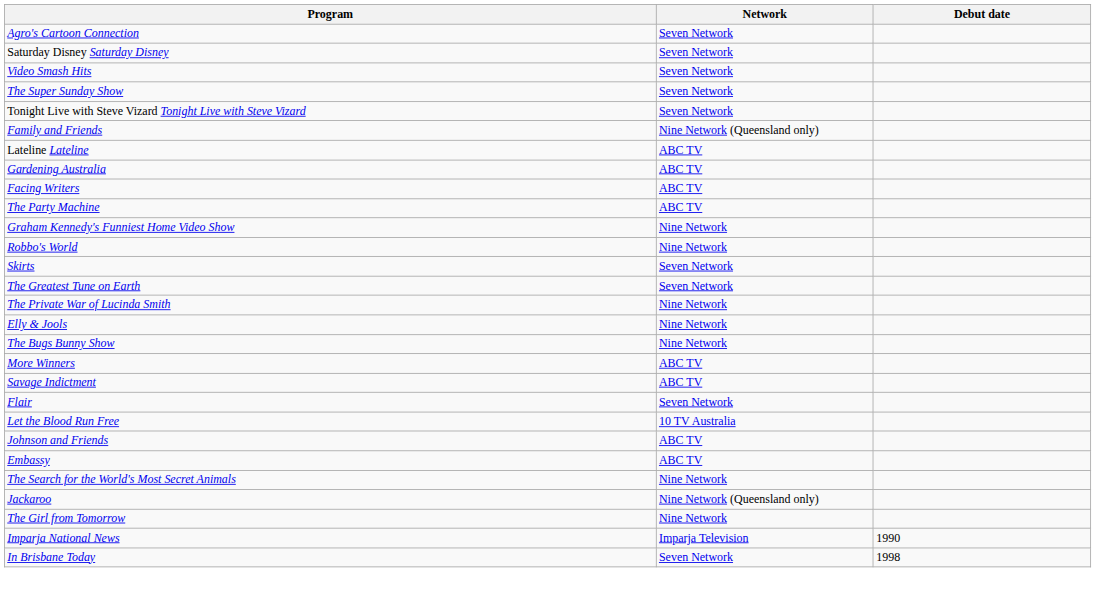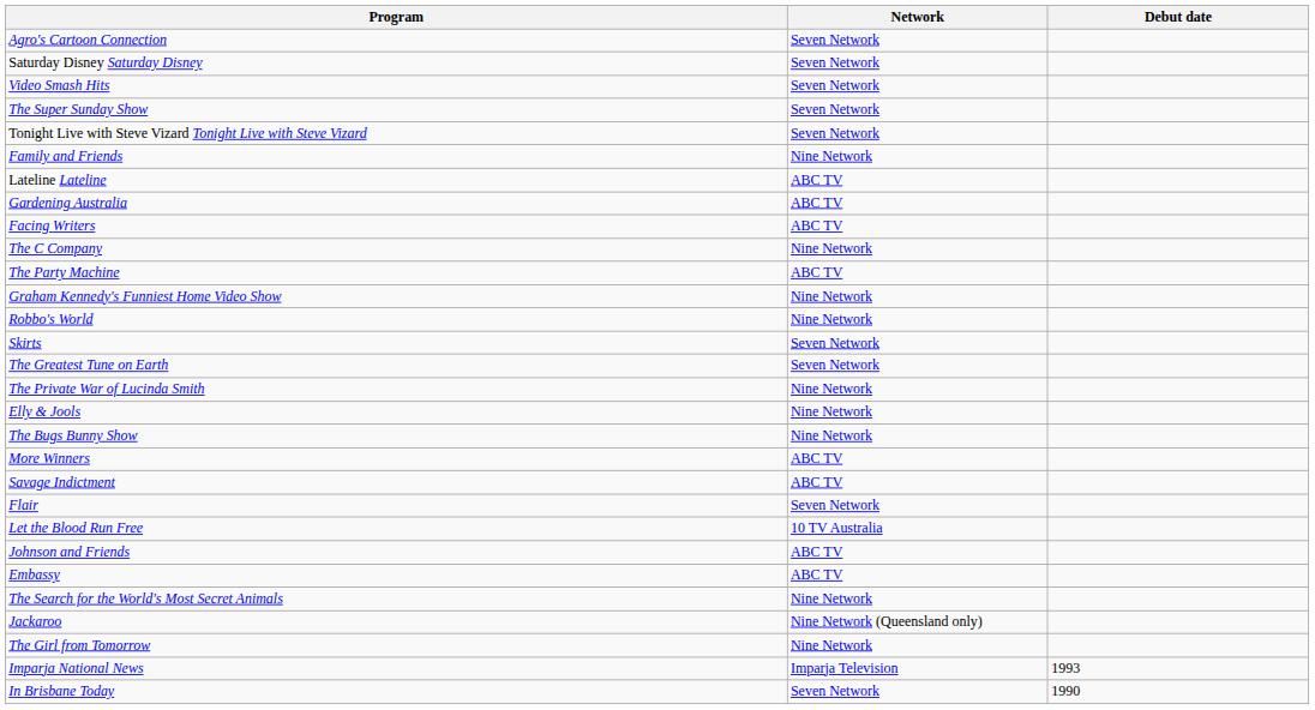 <table class="wikitable sortable" width="100%" style="font-size:87%;">
 <tr bgcolor="#efefef">
 <th width=60%>Program</th>
 <th width=20%>Network</th>
 <th width=20%>Debut date</th>
 </tr>
 <tr>
 <td><em><a href='#'>Agro's Cartoon Connection</a></em></td>
 <td><a href='#'>Seven Network</a></td>
 <td></td>
 </tr>
 <tr>
 <td><span>Saturday Disney</span> <em><a href='#'>Saturday Disney</a></em></td>
 <td><a href='#'>Seven Network</a></td>
 <td></td>
 </tr>
 <tr>
 <td><em><a href='#'>Video Smash Hits</a></em></td>
 <td><a href='#'>Seven Network</a></td>
 <td></td>
 </tr>
 <tr>
 <td><em><a href='#'>The Super Sunday Show</a></em></td>
 <td><a href='#'>Seven Network</a></td>
 <td></td>
 </tr>
 <tr>
 <td><span>Tonight Live with Steve Vizard</span> <em><a href='#'>Tonight Live with Steve Vizard</a></em></td>
 <td><a href='#'>Seven Network</a></td>
 <td></td>
 </tr>
 <tr>
 <td><em><a href='#'>Family and Friends</a></em></td>
-<td><a href='#'>Nine Network</a> (Queensland only)</td>
+<td><a href='#'>Nine Network</a></td>
 <td></td>
 </tr>
 <tr>
 <td><span>Lateline</span> <em><a href='#'>Lateline</a></em></td>
 <td><a href='#'>ABC TV</a></td>
 <td></td>
 </tr>
 <tr>
 <td><em><a href='#'>Gardening Australia</a></em></td>
 <td><a href='#'>ABC TV</a></td>
 <td></td>
 </tr>
 <tr>
 <td><em><a href='#'>Facing Writers</a></em></td>
 <td><a href='#'>ABC TV</a></td>
+<td></td>
+</tr>
+<tr>
+<td><em><a href='#'>The C Company</a></em></td>
+<td><a href='#'>Nine Network</a></td>
 <td></td>
 </tr>
 <tr>
 <td><em><a href='#'>The Party Machine</a></em></td>
 <td><a href='#'>ABC TV</a></td>
 <td></td>
 </tr>
 <tr>
 <td><em><a href='#'>Graham Kennedy's Funniest Home Video Show</a></em></td>
 <td><a href='#'>Nine Network</a></td>
 <td></td>
 </tr>
 <tr>
 <td><em><a href='#'>Robbo's World</a></em></td>
 <td><a href='#'>Nine Network</a></td>
 <td></td>
 </tr>
 <tr>
 <td><em><a href='#'>Skirts</a></em></td>
 <td><a href='#'>Seven Network</a></td>
 <td></td>
 </tr>
 <tr>
 <td><em><a href='#'>The Greatest Tune on Earth</a></em></td>
 <td><a href='#'>Seven Network</a></td>
 <td></td>
 </tr>
 <tr>
 <td><em><a href='#'>The Private War of Lucinda Smith</a></em></td>
 <td><a href='#'>Nine Network</a></td>
 <td></td>
 </tr>
 <tr>
 <td><em><a href='#'>Elly & Jools</a></em></td>
 <td><a href='#'>Nine Network</a></td>
 <td></td>
 </tr>
 <tr>
 <td><em><a href='#'>The Bugs Bunny Show</a></em></td>
 <td><a href='#'>Nine Network</a></td>
 <td></td>
 </tr>
 <tr>
 <td><em><a href='#'>More Winners</a></em></td>
 <td><a href='#'>ABC TV</a></td>
 <td></td>
 </tr>
 <tr>
 <td><em><a href='#'>Savage Indictment</a></em></td>
 <td><a href='#'>ABC TV</a></td>
 <td></td>
 </tr>
 <tr>
 <td><em><a href='#'>Flair</a></em></td>
 <td><a href='#'>Seven Network</a></td>
 <td></td>
 </tr>
 <tr>
 <td><em><a href='#'>Let the Blood Run Free</a></em></td>
 <td><a href='#'>10 TV Australia</a></td>
 <td></td>
 </tr>
 <tr>
 <td><em><a href='#'>Johnson and Friends</a></em></td>
 <td><a href='#'>ABC TV</a></td>
 <td></td>
 </tr>
 <tr>
 <td><em><a href='#'>Embassy</a></em></td>
 <td><a href='#'>ABC TV</a></td>
 <td></td>
 </tr>
 <tr>
 <td><em><a href='#'>The Search for the World's Most Secret Animals</a></em></td>
 <td><a href='#'>Nine Network</a></td>
 <td></td>
 </tr>
 <tr>
 <td><em><a href='#'>Jackaroo</a></em></td>
 <td><a href='#'>Nine Network</a> (Queensland only)</td>
 <td></td>
 </tr>
 <tr>
 <td><em><a href='#'>The Girl from Tomorrow</a></em></td>
 <td><a href='#'>Nine Network</a></td>
 <td></td>
 </tr>
 <tr>
 <td><em><a href='#'>Imparja National News</a></em></td>
 <td><a href='#'>Imparja Television</a></td>
-<td>1990</td>
+<td>1993</td>
 </tr>
 <tr>
 <td><em><a href='#'>In Brisbane Today</a></em></td>
 <td><a href='#'>Seven Network</a></td>
-<td>1998</td>
+<td>1990</td>
 </tr>
 </table>
